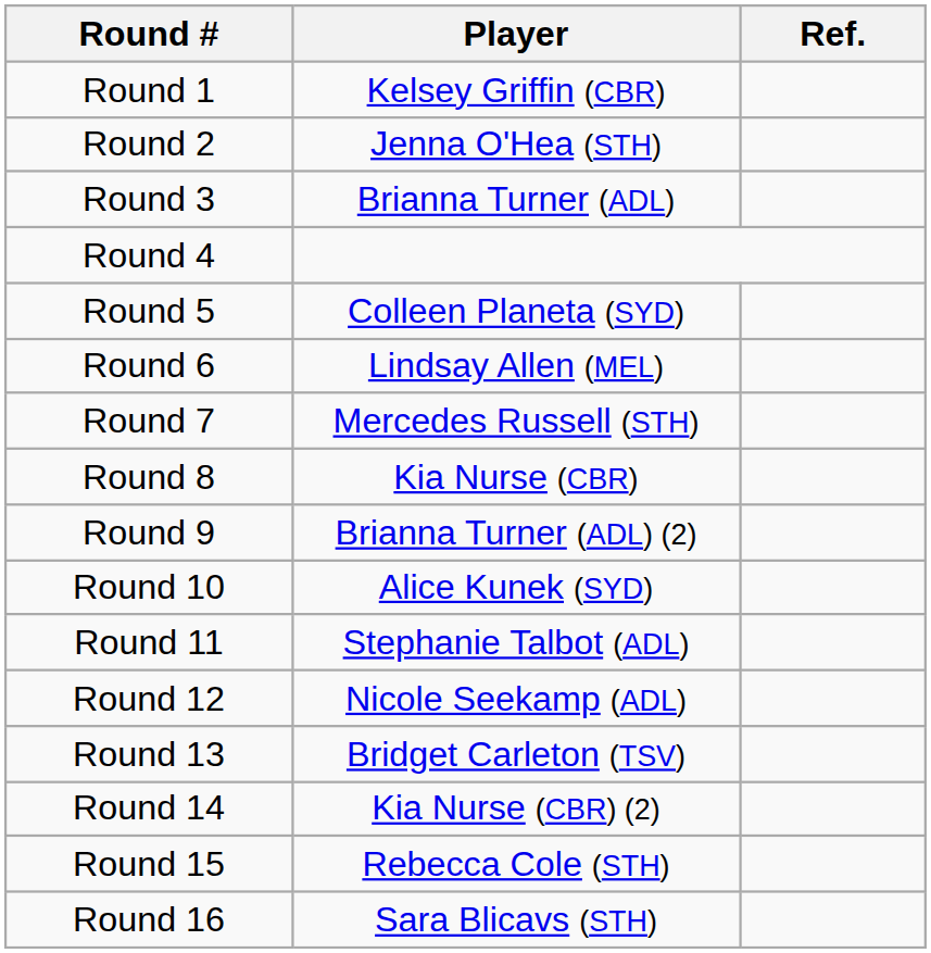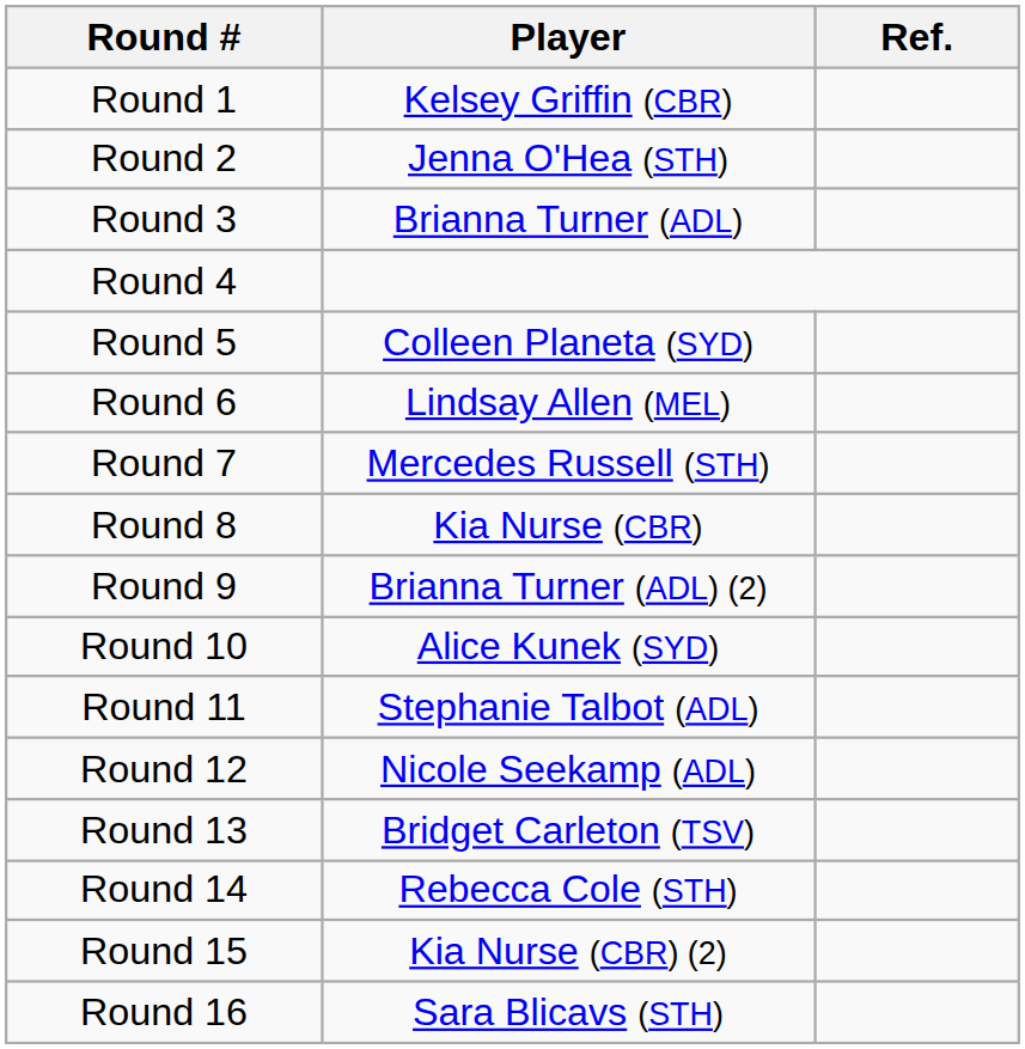 <table class="wikitable" style="width: 30%; text-align:center; font-size:90%">
 <tr>
 <th rowspan=1 width=40>Round #</th>
 <th width=75>Player</th>
 <th width=5>Ref.</th>
 </tr>
 <tr>
 <td>Round 1</td>
 <td><a href='#'>Kelsey Griffin</a> <small>(<a href='#'>CBR</a>) </small></td>
 <td></td>
 </tr>
 <tr>
 <td>Round 2</td>
 <td><a href='#'>Jenna O'Hea</a> <small>(<a href='#'>STH</a>)</small></td>
 <td></td>
 </tr>
 <tr>
 <td>Round 3</td>
 <td><a href='#'>Brianna Turner</a> <small>(<a href='#'>ADL</a>)</small></td>
 <td></td>
 </tr>
 <tr>
 <td>Round 4</td>
 <td colspan=2></td>
 </tr>
 <tr>
 <td>Round 5</td>
 <td><a href='#'>Colleen Planeta</a> <small>(<a href='#'>SYD</a>)</small></td>
 <td></td>
 </tr>
 <tr>
 <td>Round 6</td>
 <td><a href='#'>Lindsay Allen</a> <small> (<a href='#'>MEL</a>)</small></td>
 <td></td>
 </tr>
 <tr>
 <td>Round 7</td>
 <td><a href='#'>Mercedes Russell</a> <small>(<a href='#'>STH</a>)</small></td>
 <td></td>
 </tr>
 <tr>
 <td>Round 8</td>
 <td><a href='#'>Kia Nurse</a> <small>(<a href='#'>CBR</a>) </small></td>
 <td></td>
 </tr>
 <tr>
 <td>Round 9</td>
 <td><a href='#'>Brianna Turner</a> <small>(<a href='#'>ADL</a>) (2)</small></td>
 <td></td>
 </tr>
 <tr>
 <td>Round 10</td>
 <td><a href='#'>Alice Kunek</a> <small>(<a href='#'>SYD</a>)</small></td>
 <td></td>
 </tr>
 <tr>
 <td>Round 11</td>
 <td><a href='#'>Stephanie Talbot</a> <small>(<a href='#'>ADL</a>)</small></td>
 <td></td>
 </tr>
 <tr>
 <td>Round 12</td>
 <td><a href='#'>Nicole Seekamp</a> <small>(<a href='#'>ADL</a>)</small></td>
 <td></td>
 </tr>
 <tr>
 <td>Round 13</td>
 <td><a href='#'>Bridget Carleton</a> <small>(<a href='#'>TSV</a>)</small></td>
 <td></td>
 </tr>
 <tr>
 <td>Round 14</td>
-<td><a href='#'>Kia Nurse</a> <small>(<a href='#'>CBR</a>) (2)</small></td>
+<td><a href='#'>Rebecca Cole</a> <small>(<a href='#'>STH</a>)</small></td>
 <td></td>
 </tr>
 <tr>
 <td>Round 15</td>
-<td><a href='#'>Rebecca Cole</a> <small>(<a href='#'>STH</a>)</small></td>
+<td><a href='#'>Kia Nurse</a> <small>(<a href='#'>CBR</a>) (2)</small></td>
 <td></td>
 </tr>
 <tr>
 <td>Round 16</td>
 <td><a href='#'>Sara Blicavs</a> <small>(<a href='#'>STH</a>)</small></td>
 <td></td>
 </tr>
 </table>
